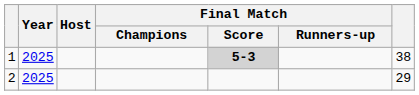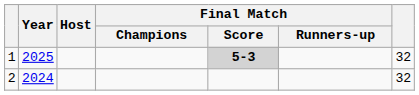 <table class="wikitable sortable" style="font-size:95%; text-align:center; width:;">
 <tr>
 <th rowspan=2 style= "width:;"></th>
 <th rowspan=2 style= "width:;">Year</th>
 <th rowspan=2 style= "width:;">Host</th>
 <th colspan=3>Final Match</th>
 <th rowspan=2 style= "width:;"></th>
 </tr>
 <tr>
 <th width= 100px> Champions</th>
 <th width= 60px>Score</th>
 <th width= 100px> Runners-up</th>
 </tr>
 <tr>
 <td>1</td>
 <td><a href='#'>2025</a></td>
 <td align=left></td>
 <td><strong></strong></td>
 <td style="background: lightgrey;"><strong>5-3</strong></td>
 <td><strong></strong></td>
-<td>38</td>
+<td>32</td>
 </tr>
 <tr>
 <td>2</td>
-<td><a href='#'>2025</a></td>
+<td><a href='#'>2024</a></td>
 <td align=left></td>
 <td></td>
 <td></td>
 <td></td>
-<td>29</td>
+<td>32</td>
 </tr>
 </table>
